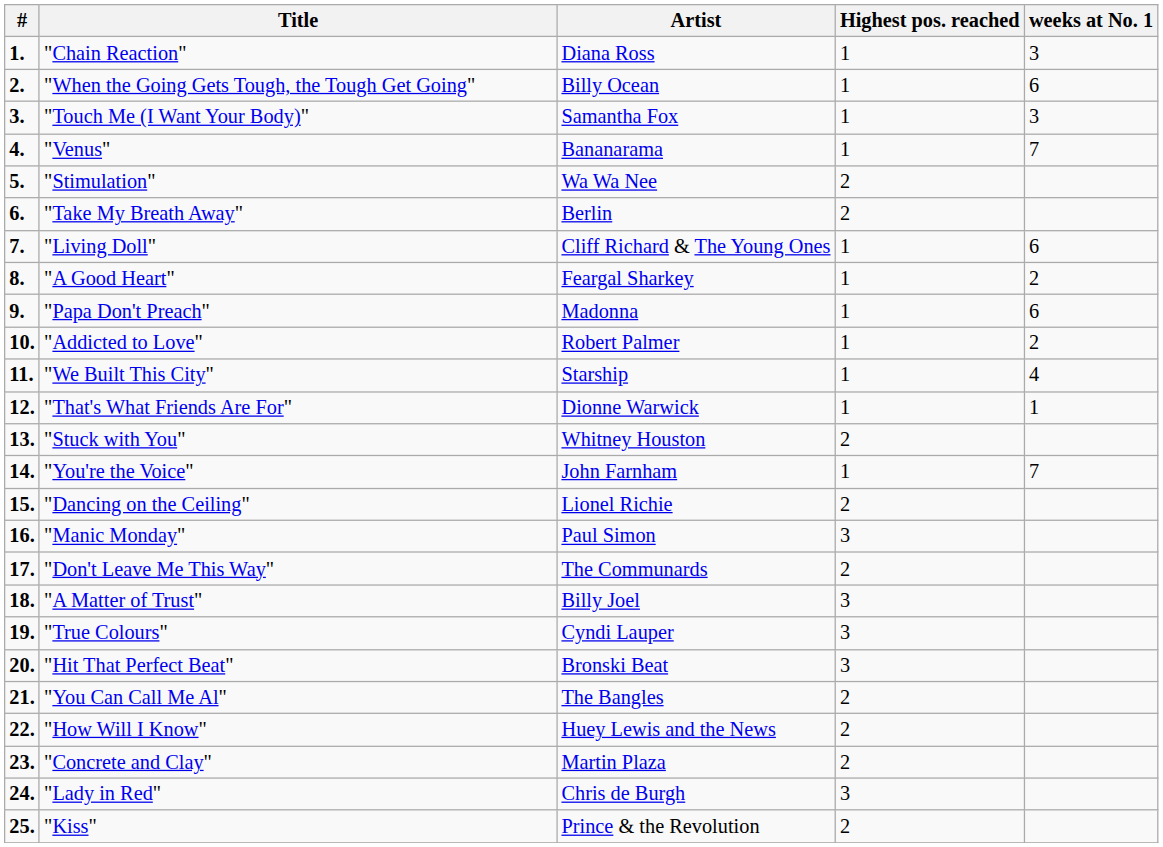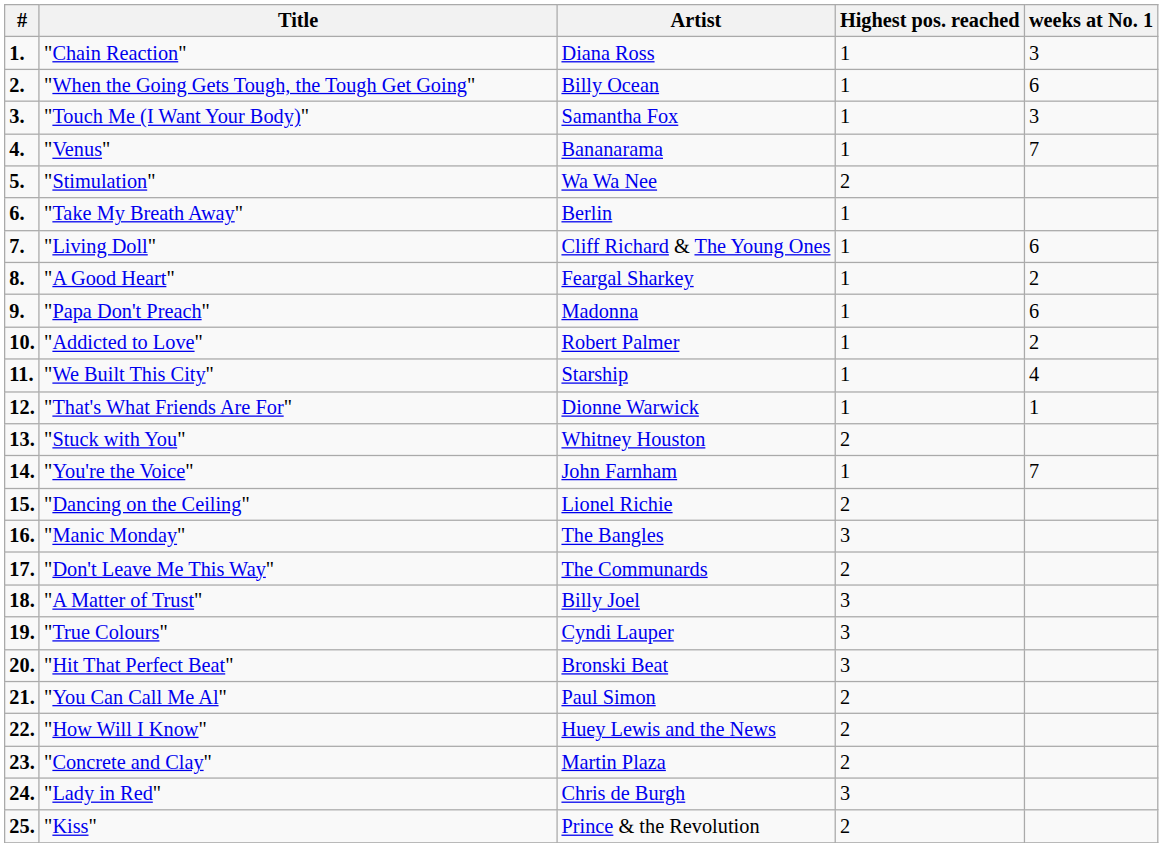 <table class="wikitable sortable">
 <tr>
 <th>#</th>
 <th width="400">Title</th>
 <th>Artist</th>
 <th>Highest pos. reached</th>
 <th>weeks at No. 1</th>
 </tr>
 <tr>
 <td><strong>1.</strong></td>
 <td>"<a href='#'>Chain Reaction</a>"</td>
 <td><a href='#'>Diana Ross</a></td>
 <td>1</td>
 <td>3</td>
 </tr>
 <tr>
 <td><strong>2.</strong></td>
 <td>"<a href='#'>When the Going Gets Tough, the Tough Get Going</a>"</td>
 <td><a href='#'>Billy Ocean</a></td>
 <td>1</td>
 <td>6</td>
 </tr>
 <tr>
 <td><strong>3.</strong></td>
 <td>"<a href='#'>Touch Me (I Want Your Body)</a>"</td>
 <td><a href='#'>Samantha Fox</a></td>
 <td>1</td>
 <td>3</td>
 </tr>
 <tr>
 <td><strong>4.</strong></td>
 <td>"<a href='#'>Venus</a>"</td>
 <td><a href='#'>Bananarama</a></td>
 <td>1</td>
 <td>7</td>
 </tr>
 <tr>
 <td><strong>5.</strong></td>
 <td>"<a href='#'>Stimulation</a>"</td>
 <td><a href='#'>Wa Wa Nee</a></td>
 <td>2</td>
 <td></td>
 </tr>
 <tr>
 <td><strong>6.</strong></td>
 <td>"<a href='#'>Take My Breath Away</a>"</td>
 <td><a href='#'>Berlin</a></td>
-<td>2</td>
+<td>1</td>
 <td></td>
 </tr>
 <tr>
 <td><strong>7.</strong></td>
 <td>"<a href='#'>Living Doll</a>"</td>
 <td><a href='#'>Cliff Richard</a> & <a href='#'>The Young Ones</a></td>
 <td>1</td>
 <td>6</td>
 </tr>
 <tr>
 <td><strong>8.</strong></td>
 <td>"<a href='#'>A Good Heart</a>"</td>
 <td><a href='#'>Feargal Sharkey</a></td>
 <td>1</td>
 <td>2</td>
 </tr>
 <tr>
 <td><strong>9.</strong></td>
 <td>"<a href='#'>Papa Don't Preach</a>"</td>
 <td><a href='#'>Madonna</a></td>
 <td>1</td>
 <td>6</td>
 </tr>
 <tr>
 <td><strong>10.</strong></td>
 <td>"<a href='#'>Addicted to Love</a>"</td>
 <td><a href='#'>Robert Palmer</a></td>
 <td>1</td>
 <td>2</td>
 </tr>
 <tr>
 <td><strong>11.</strong></td>
 <td>"<a href='#'>We Built This City</a>"</td>
 <td><a href='#'>Starship</a></td>
 <td>1</td>
 <td>4</td>
 </tr>
 <tr>
 <td><strong>12.</strong></td>
 <td>"<a href='#'>That's What Friends Are For</a>"</td>
 <td><a href='#'>Dionne Warwick</a></td>
 <td>1</td>
 <td>1</td>
 </tr>
 <tr>
 <td><strong>13.</strong></td>
 <td>"<a href='#'>Stuck with You</a>"</td>
 <td><a href='#'>Whitney Houston</a></td>
 <td>2</td>
 <td></td>
 </tr>
 <tr>
 <td><strong>14.</strong></td>
 <td>"<a href='#'>You're the Voice</a>"</td>
 <td><a href='#'>John Farnham</a></td>
 <td>1</td>
 <td>7</td>
 </tr>
 <tr>
 <td><strong>15.</strong></td>
 <td>"<a href='#'>Dancing on the Ceiling</a>"</td>
 <td><a href='#'>Lionel Richie</a></td>
 <td>2</td>
 <td></td>
 </tr>
 <tr>
 <td><strong>16.</strong></td>
 <td>"<a href='#'>Manic Monday</a>"</td>
-<td><a href='#'>Paul Simon</a></td>
+<td><a href='#'>The Bangles</a></td>
 <td>3</td>
 <td></td>
 </tr>
 <tr>
 <td><strong>17.</strong></td>
 <td>"<a href='#'>Don't Leave Me This Way</a>"</td>
 <td><a href='#'>The Communards</a></td>
 <td>2</td>
 <td></td>
 </tr>
 <tr>
 <td><strong>18.</strong></td>
 <td>"<a href='#'>A Matter of Trust</a>"</td>
 <td><a href='#'>Billy Joel</a></td>
 <td>3</td>
 <td></td>
 </tr>
 <tr>
 <td><strong>19.</strong></td>
 <td>"<a href='#'>True Colours</a>"</td>
 <td><a href='#'>Cyndi Lauper</a></td>
 <td>3</td>
 <td></td>
 </tr>
 <tr>
 <td><strong>20.</strong></td>
 <td>"<a href='#'>Hit That Perfect Beat</a>"</td>
 <td><a href='#'>Bronski Beat</a></td>
 <td>3</td>
 <td></td>
 </tr>
 <tr>
 <td><strong>21.</strong></td>
 <td>"<a href='#'>You Can Call Me Al</a>"</td>
-<td><a href='#'>The Bangles</a></td>
+<td><a href='#'>Paul Simon</a></td>
 <td>2</td>
 <td></td>
 </tr>
 <tr>
 <td><strong>22.</strong></td>
 <td>"<a href='#'>How Will I Know</a>"</td>
 <td><a href='#'>Huey Lewis and the News</a></td>
 <td>2</td>
 <td></td>
 </tr>
 <tr>
 <td><strong>23.</strong></td>
 <td>"<a href='#'>Concrete and Clay</a>"</td>
 <td><a href='#'>Martin Plaza</a></td>
 <td>2</td>
 <td></td>
 </tr>
 <tr>
 <td><strong>24.</strong></td>
 <td>"<a href='#'>Lady in Red</a>"</td>
 <td><a href='#'>Chris de Burgh</a></td>
 <td>3</td>
 <td></td>
 </tr>
 <tr>
 <td><strong>25.</strong></td>
 <td>"<a href='#'>Kiss</a>"</td>
 <td><a href='#'>Prince</a> & the Revolution</td>
 <td>2</td>
 <td></td>
 </tr>
 </table>
